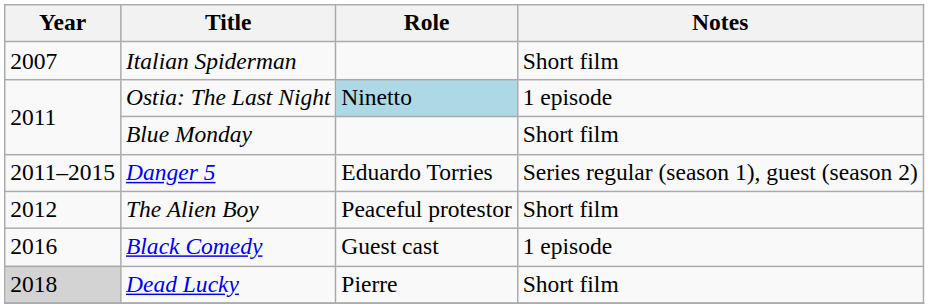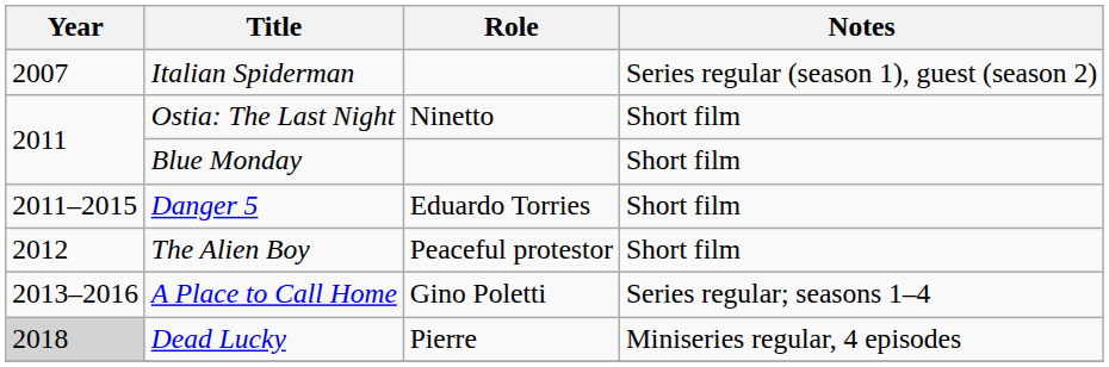 <table class="wikitable sortable">
 <tr>
 <th>Year</th>
 <th>Title</th>
 <th>Role</th>
 <th>Notes</th>
 </tr>
 <tr>
 <td>2007</td>
 <td><em>Italian Spiderman</em></td>
 <td></td>
-<td>Short film</td>
+<td>Series regular (season 1), guest (season 2)</td>
 </tr>
 <tr>
 <td rowspan=2>2011</td>
 <td><em>Ostia: The Last Night</em></td>
-<td style="background: lightblue;">Ninetto</td>
-<td>1 episode</td>
+<td>Ninetto</td>
+<td>Short film</td>
 </tr>
 <tr>
 <td><em>Blue Monday</em></td>
 <td></td>
 <td>Short film</td>
 </tr>
 <tr>
 <td>2011–2015</td>
 <td><em><a href='#'>Danger 5</a></em></td>
 <td>Eduardo Torries</td>
-<td>Series regular (season 1), guest (season 2)</td>
+<td>Short film</td>
 </tr>
 <tr>
 <td>2012</td>
 <td><em>The Alien Boy</em></td>
 <td>Peaceful protestor</td>
 <td>Short film</td>
 </tr>
 <tr>
-<td>2016</td>
-<td><em><a href='#'>Black Comedy</a></em></td>
-<td>Guest cast</td>
-<td>1 episode</td>
+<td>2013–2016</td>
+<td><em><a href='#'>A Place to Call Home</a></em></td>
+<td>Gino Poletti</td>
+<td>Series regular; seasons 1–4</td>
 </tr>
 <tr>
 <td style="background: lightgrey;">2018</td>
 <td><em><a href='#'>Dead Lucky</a></em></td>
 <td>Pierre</td>
-<td>Short film</td>
+<td>Miniseries regular, 4 episodes</td>
 </tr>
 <tr>
 </tr>
 </table>
